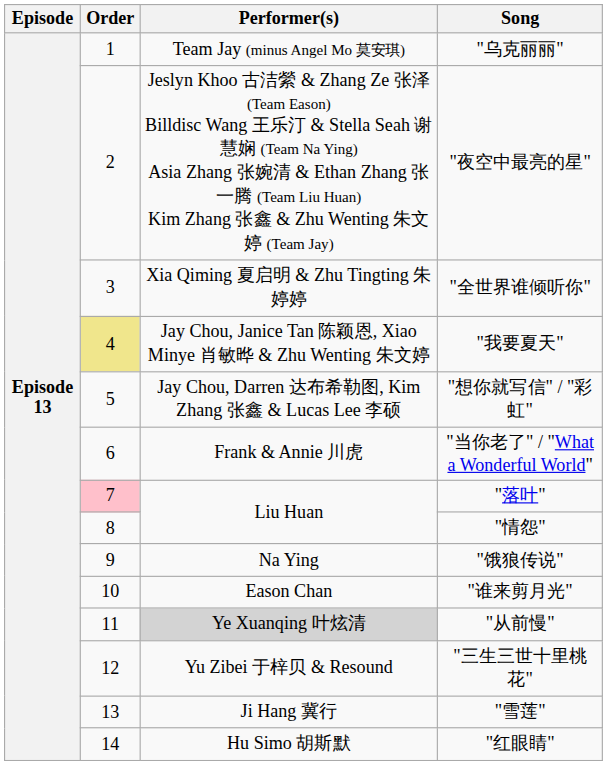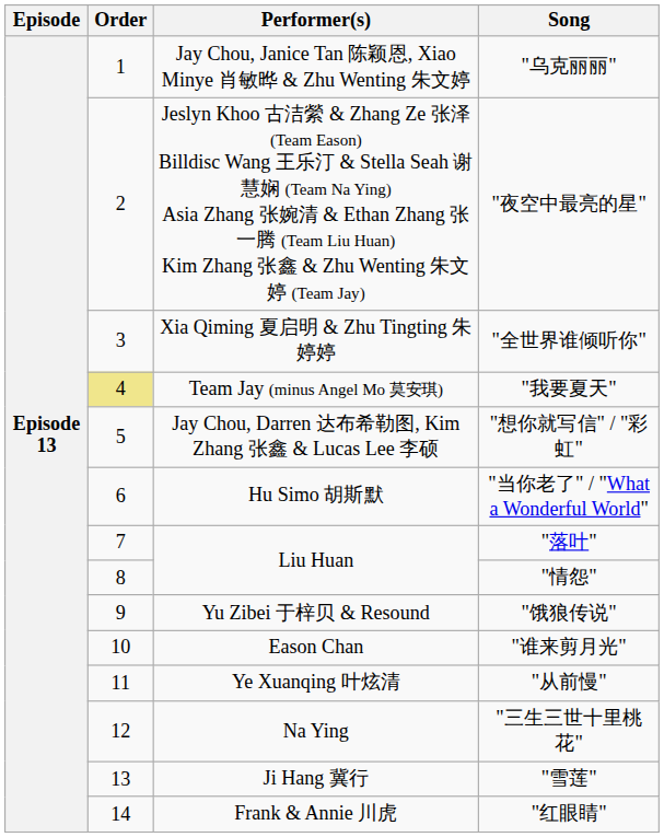 <table class="wikitable" style="text-align:center; width:85%;">
 <tr>
 <th style="width:10%;">Episode</th>
 <th style="width:5%;">Order</th>
 <th style="width:45%;">Performer(s)</th>
 <th style="width:25%;">Song</th>
 </tr>
 <tr>
 <th rowspan="14" scope="row">Episode 13<br><small></small></th>
 <td>1</td>
-<td>Team Jay <small>(minus Angel Mo 莫安琪)</small></td>
+<td>Jay Chou, Janice Tan 陈颖恩, Xiao Minye 肖敏晔 & Zhu Wenting 朱文婷</td>
 <td>"乌克丽丽"</td>
 </tr>
 <tr>
 <td>2</td>
 <td>Jeslyn Khoo 古洁縈 & Zhang Ze 张泽 <small>(Team Eason)</small><br>Billdisc Wang 王乐汀 & Stella Seah 谢慧娴 <small>(Team Na Ying)</small><br>Asia Zhang 张婉清 & Ethan Zhang 张一腾 <small>(Team Liu Huan)</small><br>Kim Zhang 张鑫 & Zhu Wenting 朱文婷 <small>(Team Jay)</small></td>
 <td>"夜空中最亮的星"</td>
 </tr>
 <tr>
 <td>3</td>
 <td>Xia Qiming 夏启明 & Zhu Tingting 朱婷婷</td>
 <td>"全世界谁倾听你"</td>
 </tr>
 <tr>
 <td style="background: khaki;">4</td>
-<td>Jay Chou, Janice Tan 陈颖恩, Xiao Minye 肖敏晔 & Zhu Wenting 朱文婷</td>
+<td>Team Jay <small>(minus Angel Mo 莫安琪)</small></td>
 <td>"我要夏天"</td>
 </tr>
 <tr>
 <td>5</td>
 <td>Jay Chou, Darren 达布希勒图, Kim Zhang 张鑫 & Lucas Lee 李硕</td>
 <td>"想你就写信" / "彩虹"</td>
 </tr>
 <tr>
 <td>6</td>
-<td>Frank & Annie 川虎</td>
+<td>Hu Simo 胡斯默</td>
 <td>"当你老了" / "<a href='#'>What a Wonderful World</a>"</td>
 </tr>
 <tr>
-<td style="background: pink;">7</td>
+<td>7</td>
 <td rowspan=2>Liu Huan</td>
 <td>"<a href='#'>落叶</a>"</td>
 </tr>
 <tr>
 <td>8</td>
 <td>"情怨"</td>
 </tr>
 <tr>
 <td>9</td>
-<td>Na Ying</td>
+<td>Yu Zibei 于梓贝 & Resound</td>
 <td>"饿狼传说"</td>
 </tr>
 <tr>
 <td>10</td>
 <td>Eason Chan</td>
 <td>"谁来剪月光"</td>
 </tr>
 <tr>
 <td>11</td>
-<td style="background: lightgrey;">Ye Xuanqing 叶炫清</td>
+<td>Ye Xuanqing 叶炫清</td>
 <td>"从前慢"</td>
 </tr>
 <tr>
 <td>12</td>
-<td>Yu Zibei 于梓贝 & Resound</td>
+<td>Na Ying</td>
 <td>"三生三世十里桃花"</td>
 </tr>
 <tr>
 <td>13</td>
 <td>Ji Hang 冀行</td>
 <td>"雪莲"</td>
 </tr>
 <tr>
 <td>14</td>
-<td>Hu Simo 胡斯默</td>
+<td>Frank & Annie 川虎</td>
 <td>"红眼睛"</td>
 </tr>
 </table>
